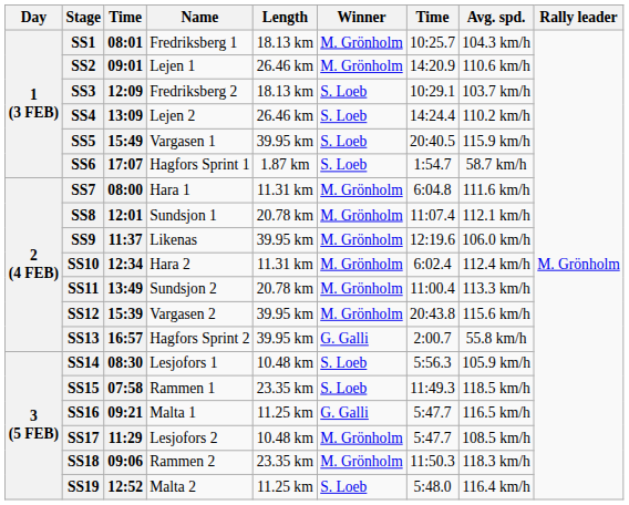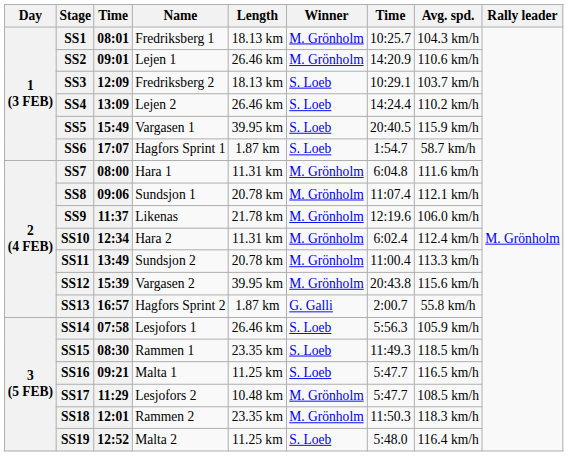 <table class="wikitable" style="text-align: center; font-size: 90%; max-width: 950px;">
 <tr>
 <th>Day</th>
 <th>Stage</th>
 <th>Time</th>
 <th>Name</th>
 <th>Length</th>
 <th>Winner</th>
 <th>Time</th>
 <th>Avg. spd.</th>
 <th>Rally leader</th>
 </tr>
 <tr>
 <th rowspan=6>1<br> (3 FEB)</th>
 <th>SS1</th>
 <th>08:01</th>
 <td align=left>Fredriksberg 1</td>
 <td>18.13 km</td>
 <td align=left> <a href='#'>M. Grönholm</a></td>
 <td>10:25.7</td>
 <td>104.3 km/h</td>
 <td align=left rowspan=19> <a href='#'>M. Grönholm</a></td>
 </tr>
 <tr>
 <th>SS2</th>
 <th>09:01</th>
 <td align=left>Lejen 1</td>
 <td>26.46 km</td>
 <td align=left> <a href='#'>M. Grönholm</a></td>
 <td>14:20.9</td>
 <td>110.6 km/h</td>
 </tr>
 <tr>
 <th>SS3</th>
 <th>12:09</th>
 <td align=left>Fredriksberg 2</td>
 <td>18.13 km</td>
 <td align=left> <a href='#'>S. Loeb</a></td>
 <td>10:29.1</td>
 <td>103.7 km/h</td>
 </tr>
 <tr>
 <th>SS4</th>
 <th>13:09</th>
 <td align=left>Lejen 2</td>
 <td>26.46 km</td>
 <td align=left> <a href='#'>S. Loeb</a></td>
 <td>14:24.4</td>
 <td>110.2 km/h</td>
 </tr>
 <tr>
 <th>SS5</th>
 <th>15:49</th>
 <td align=left>Vargasen 1</td>
 <td>39.95 km</td>
 <td align=left> <a href='#'>S. Loeb</a></td>
 <td>20:40.5</td>
 <td>115.9 km/h</td>
 </tr>
 <tr>
 <th>SS6</th>
 <th>17:07</th>
 <td align=left>Hagfors Sprint 1</td>
 <td>1.87 km</td>
 <td align=left> <a href='#'>S. Loeb</a></td>
 <td>1:54.7</td>
 <td>58.7 km/h</td>
 </tr>
 <tr>
 <th rowspan=7>2<br> (4 FEB)</th>
 <th>SS7</th>
 <th>08:00</th>
 <td align=left>Hara 1</td>
 <td>11.31 km</td>
 <td align=left> <a href='#'>M. Grönholm</a></td>
 <td>6:04.8</td>
 <td>111.6 km/h</td>
 </tr>
 <tr>
 <th>SS8</th>
-<th>12:01</th>
+<th>09:06</th>
 <td align=left>Sundsjon 1</td>
 <td>20.78 km</td>
 <td align=left> <a href='#'>M. Grönholm</a></td>
 <td>11:07.4</td>
 <td>112.1 km/h</td>
 </tr>
 <tr>
 <th>SS9</th>
 <th>11:37</th>
 <td align=left>Likenas</td>
-<td>39.95 km</td>
+<td>21.78 km</td>
 <td align=left> <a href='#'>M. Grönholm</a></td>
 <td>12:19.6</td>
 <td>106.0 km/h</td>
 </tr>
 <tr>
 <th>SS10</th>
 <th>12:34</th>
 <td align=left>Hara 2</td>
 <td>11.31 km</td>
 <td align=left> <a href='#'>M. Grönholm</a></td>
 <td>6:02.4</td>
 <td>112.4 km/h</td>
 </tr>
 <tr>
 <th>SS11</th>
 <th>13:49</th>
 <td align=left>Sundsjon 2</td>
 <td>20.78 km</td>
 <td align=left> <a href='#'>M. Grönholm</a></td>
 <td>11:00.4</td>
 <td>113.3 km/h</td>
 </tr>
 <tr>
 <th>SS12</th>
 <th>15:39</th>
 <td align=left>Vargasen 2</td>
 <td>39.95 km</td>
 <td align=left> <a href='#'>M. Grönholm</a></td>
 <td>20:43.8</td>
 <td>115.6 km/h</td>
 </tr>
 <tr>
 <th>SS13</th>
 <th>16:57</th>
 <td align=left>Hagfors Sprint 2</td>
-<td>39.95 km</td>
+<td>1.87 km</td>
 <td align=left> <a href='#'>G. Galli</a></td>
 <td>2:00.7</td>
 <td>55.8 km/h</td>
 </tr>
 <tr>
 <th rowspan=6>3<br> (5 FEB)</th>
 <th>SS14</th>
-<th>08:30</th>
+<th>07:58</th>
 <td align=left>Lesjofors 1</td>
-<td>10.48 km</td>
+<td>26.46 km</td>
 <td align=left> <a href='#'>S. Loeb</a></td>
 <td>5:56.3</td>
 <td>105.9 km/h</td>
 </tr>
 <tr>
 <th>SS15</th>
-<th>07:58</th>
+<th>08:30</th>
 <td align=left>Rammen 1</td>
 <td>23.35 km</td>
 <td align=left> <a href='#'>S. Loeb</a></td>
 <td>11:49.3</td>
 <td>118.5 km/h</td>
 </tr>
 <tr>
 <th>SS16</th>
 <th>09:21</th>
 <td align=left>Malta 1</td>
 <td>11.25 km</td>
-<td align=left> <a href='#'>G. Galli</a></td>
+<td align=left> <a href='#'>S. Loeb</a></td>
 <td>5:47.7</td>
 <td>116.5 km/h</td>
 </tr>
 <tr>
 <th>SS17</th>
 <th>11:29</th>
 <td align=left>Lesjofors 2</td>
 <td>10.48 km</td>
 <td align=left> <a href='#'>M. Grönholm</a></td>
 <td>5:47.7</td>
 <td>108.5 km/h</td>
 </tr>
 <tr>
 <th>SS18</th>
-<th>09:06</th>
+<th>12:01</th>
 <td align=left>Rammen 2</td>
 <td>23.35 km</td>
 <td align=left> <a href='#'>M. Grönholm</a></td>
 <td>11:50.3</td>
 <td>118.3 km/h</td>
 </tr>
 <tr>
 <th>SS19</th>
 <th>12:52</th>
 <td align=left>Malta 2</td>
 <td>11.25 km</td>
 <td align=left> <a href='#'>S. Loeb</a></td>
 <td>5:48.0</td>
 <td>116.4 km/h</td>
 </tr>
 </table>
